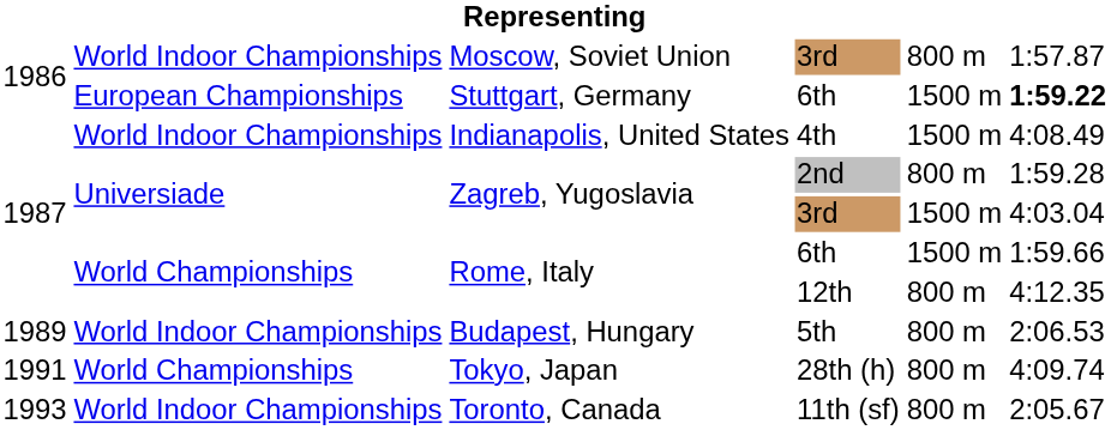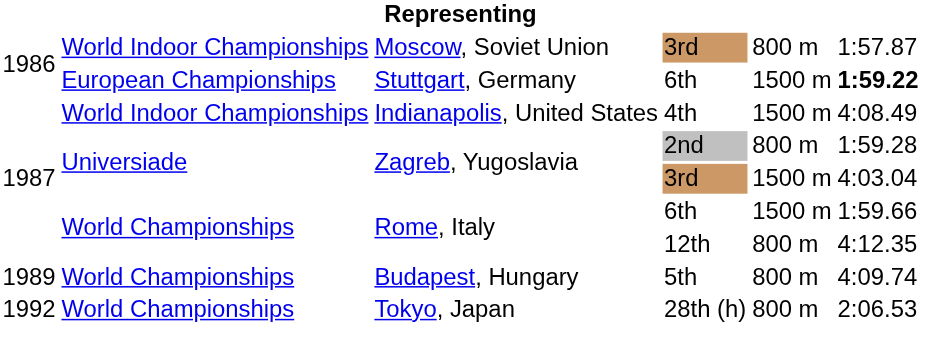 <table>
 <tr>
 <th colspan=6>Representing </th>
 </tr>
 <tr>
 <td rowspan=2>1986</td>
 <td><a href='#'>World Indoor Championships</a></td>
 <td><a href='#'>Moscow</a>, Soviet Union</td>
 <td bgcolor=cc9966>3rd</td>
 <td>800 m</td>
 <td>1:57.87</td>
 </tr>
 <tr>
 <td><a href='#'>European Championships</a></td>
 <td><a href='#'>Stuttgart</a>, Germany</td>
 <td>6th</td>
 <td>1500 m</td>
 <td><strong>1:59.22</strong></td>
 </tr>
 <tr>
 <td rowspan=5>1987</td>
 <td><a href='#'>World Indoor Championships</a></td>
 <td><a href='#'>Indianapolis</a>, United States</td>
 <td>4th</td>
 <td>1500 m</td>
 <td>4:08.49</td>
 </tr>
 <tr>
 <td rowspan=2><a href='#'>Universiade</a></td>
 <td rowspan=2><a href='#'>Zagreb</a>, Yugoslavia</td>
 <td bgcolor=silver>2nd</td>
 <td>800 m</td>
 <td>1:59.28</td>
 </tr>
 <tr>
 <td bgcolor=cc9966>3rd</td>
 <td>1500 m</td>
 <td>4:03.04</td>
 </tr>
 <tr>
 <td rowspan=2><a href='#'>World Championships</a></td>
 <td rowspan=2><a href='#'>Rome</a>, Italy</td>
 <td>6th</td>
 <td>1500 m</td>
 <td>1:59.66</td>
 </tr>
 <tr>
 <td>12th</td>
 <td>800 m</td>
 <td>4:12.35</td>
 </tr>
 <tr>
 <td>1989</td>
-<td><a href='#'>World Indoor Championships</a></td>
+<td><a href='#'>World Championships</a></td>
 <td><a href='#'>Budapest</a>, Hungary</td>
 <td>5th</td>
 <td>800 m</td>
-<td>2:06.53</td>
+<td>4:09.74</td>
 </tr>
 <tr>
-<td>1991</td>
+<td>1992</td>
 <td><a href='#'>World Championships</a></td>
 <td><a href='#'>Tokyo</a>, Japan</td>
 <td>28th (h)</td>
 <td>800 m</td>
-<td>4:09.74</td>
-</tr>
-<tr>
-<td>1993</td>
-<td><a href='#'>World Indoor Championships</a></td>
-<td><a href='#'>Toronto</a>, Canada</td>
-<td>11th (sf)</td>
-<td>800 m</td>
-<td>2:05.67</td>
+<td>2:06.53</td>
 </tr>
 </table>
